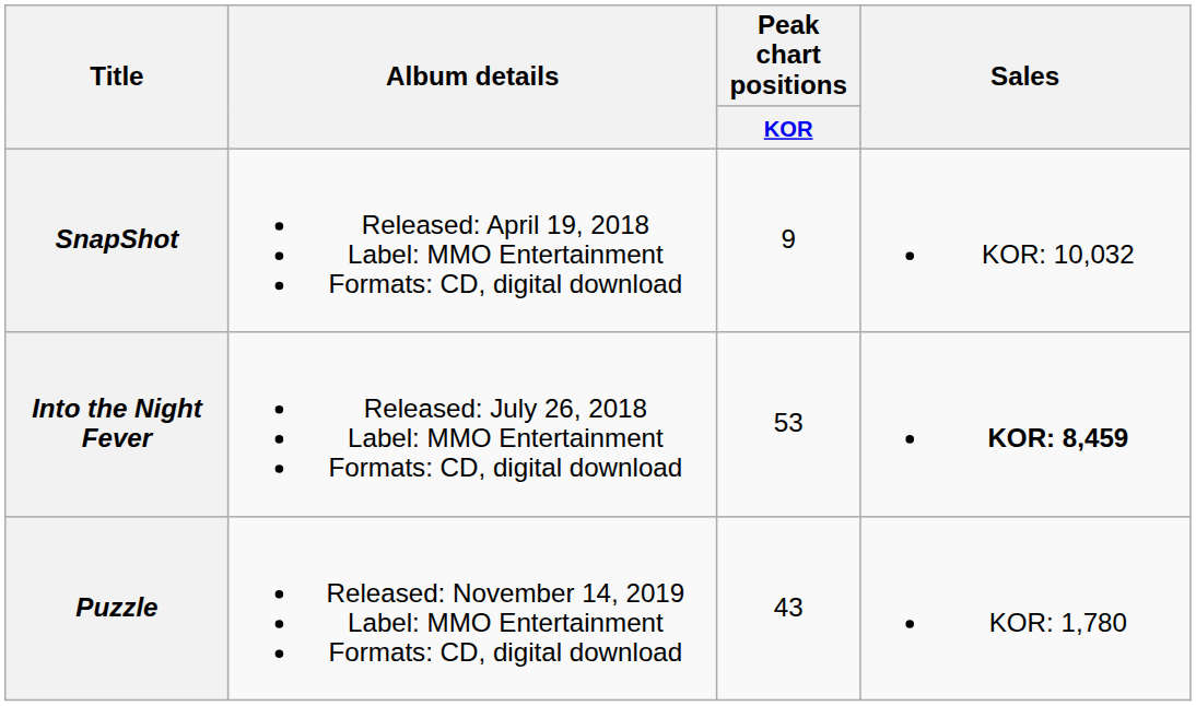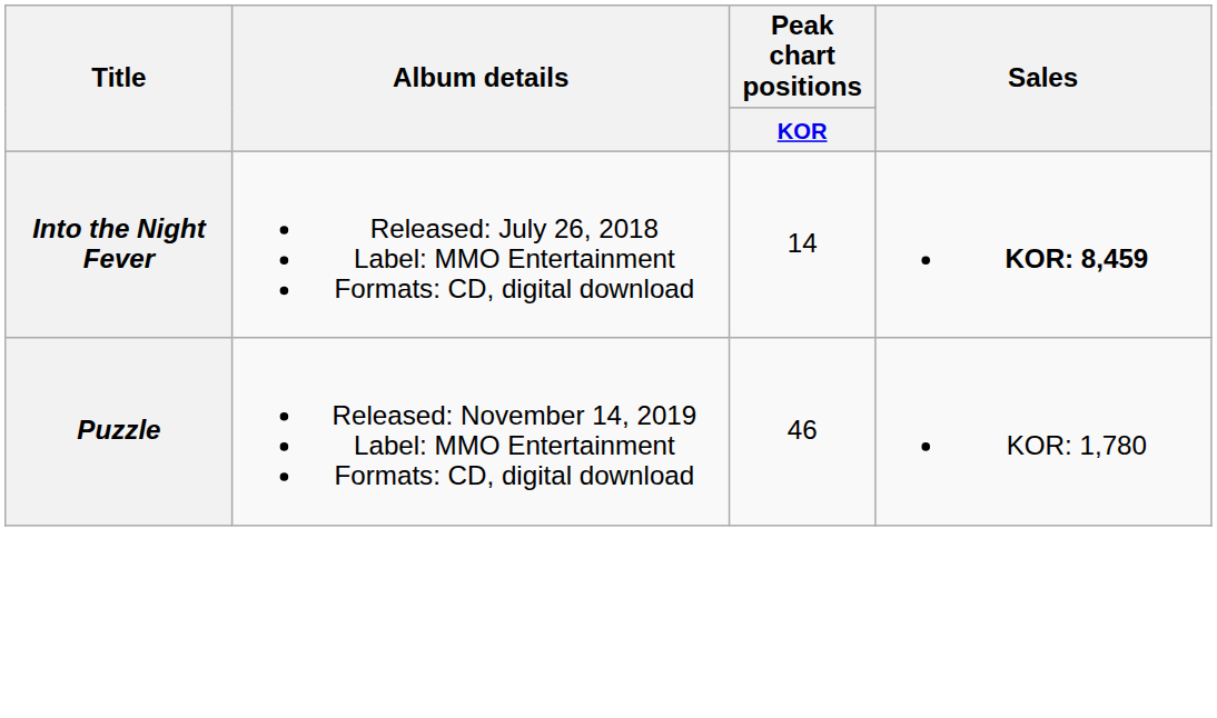 <table class="wikitable plainrowheaders" style="text-align:center;">
 <tr>
 <th scope="col" rowspan="2" style="width:8em;">Title</th>
 <th scope="col" rowspan="2" style="width:18em;">Album details</th>
 <th scope="col" colspan="1" style="width:5em;">Peak chart positions</th>
 <th scope="col" rowspan="2" style="width:12em;">Sales</th>
 </tr>
 <tr>
 <th><small><a href='#'>KOR</a></small><br></th>
 </tr>
 <tr>
-<th scope="row"><em>SnapShot</em></th>
-<td><br><ul><li>Released: April 19, 2018</li><li>Label: MMO Entertainment</li><li>Formats: CD, digital download</li></ul></td>
-<td>9</td>
-<td><br><ul><li>KOR: 10,032</li></ul></td>
-</tr>
-<tr>
 <th scope="row"><em>Into the Night Fever</em></th>
 <td><br><ul><li>Released: July 26, 2018</li><li>Label: MMO Entertainment</li><li>Formats: CD, digital download</li></ul></td>
-<td>53</td>
+<td>14</td>
 <td><strong><br><ul><li>KOR: 8,459</li></ul></strong></td>
 </tr>
 <tr>
 <th scope="row"><em>Puzzle</em></th>
 <td><br><ul><li>Released: November 14, 2019</li><li>Label: MMO Entertainment</li><li>Formats: CD, digital download</li></ul></td>
-<td>43</td>
+<td>46</td>
 <td><br><ul><li>KOR: 1,780</li></ul></td>
 </tr>
 </table>
